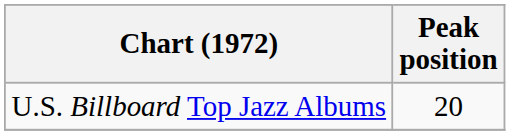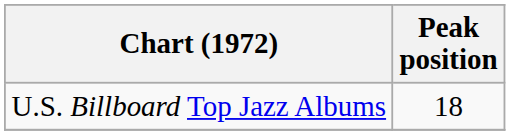 <table class="wikitable">
 <tr>
 <th>Chart (1972)</th>
 <th>Peak<br>position</th>
 </tr>
 <tr>
 <td>U.S. <em>Billboard</em> <a href='#'>Top Jazz Albums</a></td>
-<td align="center">20</td>
+<td align="center">18</td>
 </tr>
 <tr>
 </tr>
 </table>
